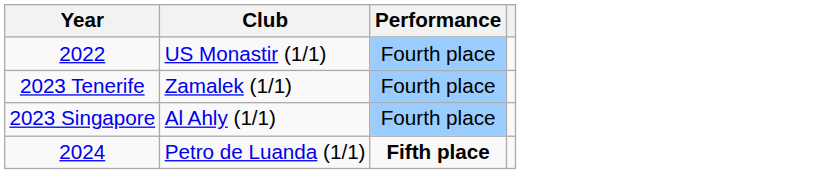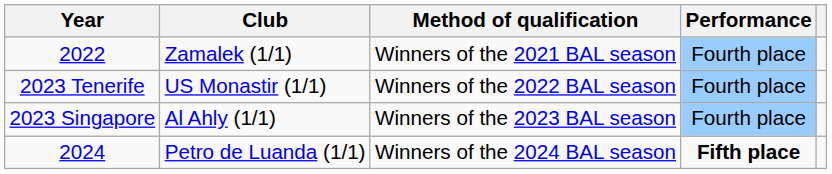 <table class="wikitable plainrowheaders sortable" style="text-align:center;">
 <tr>
 <th scope="col">Year</th>
 <th scope="col">Club</th>
+<th scope="col">Method of qualification</th>
 <th scope="col">Performance</th>
 <th class="unsortable"></th>
 </tr>
 <tr align="center">
 <td scope="row"><a href='#'>2022</a></td>
-<td align="left"> <a href='#'>US Monastir</a> (1/1)</td>
+<td align="left"> <a href='#'>Zamalek</a> (1/1)</td>
+<td align="left">Winners of the <a href='#'>2021 BAL season</a></td>
 <td bgcolor="9acdff">Fourth place</td>
 <td></td>
 </tr>
 <tr align="center">
 <td scope="row"><a href='#'>2023 Tenerife</a></td>
-<td align="left"> <a href='#'>Zamalek</a> (1/1)</td>
+<td align="left"> <a href='#'>US Monastir</a> (1/1)</td>
+<td align="left">Winners of the <a href='#'>2022 BAL season</a></td>
 <td bgcolor="9acdff">Fourth place</td>
 <td></td>
 </tr>
 <tr align="center">
 <td scope="row"><a href='#'>2023 Singapore</a></td>
 <td align="left"> <a href='#'>Al Ahly</a> (1/1)</td>
+<td align="left">Winners of the <a href='#'>2023 BAL season</a></td>
 <td bgcolor="9acdff">Fourth place</td>
 <td></td>
 </tr>
 <tr>
 <td><a href='#'>2024</a></td>
 <td align="left"> <a href='#'>Petro de Luanda</a> (1/1)</td>
+<td align="left">Winners of the <a href='#'>2024 BAL season</a></td>
 <td><strong>Fifth place</strong></td>
 <td></td>
 </tr>
 </table>
